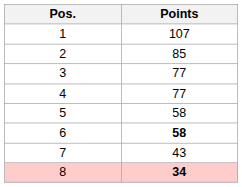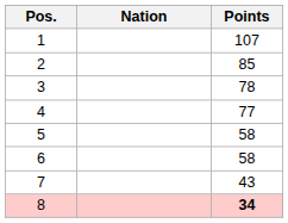 <table class="wikitable gauche" cellspacing="1" style="width:300px;">
 <tr style="text-align:center; background:#efefef;">
 <th style="width:70px;">Pos.</th>
+<th>Nation</th>
 <th style="width:70px;">Points</th>
 </tr>
 <tr style="vertical-align:top; text-align:center; background:#fff;">
 <td>1</td>
+<td style="text-align:left;"></td>
 <td>107</td>
 </tr>
 <tr style="vertical-align:top; text-align:center; background:#fff;">
 <td>2</td>
+<td style="text-align:left;"></td>
 <td>85</td>
 </tr>
 <tr style="vertical-align:top; text-align:center; background:#fff;">
 <td>3</td>
-<td>77</td>
+<td style="text-align:left;"></td>
+<td>78</td>
 </tr>
 <tr style="vertical-align:top; text-align:center; background:#fff;">
 <td>4</td>
+<td style="text-align:left;"></td>
 <td>77</td>
 </tr>
 <tr style="vertical-align:top; text-align:center; background:#fff;">
 <td>5</td>
+<td style="text-align:left;"></td>
 <td>58</td>
 </tr>
 <tr style="vertical-align:top; text-align:center; background:#fff;">
 <td>6</td>
-<td><strong>58</strong></td>
+<td style="text-align:left;"></td>
+<td>58</td>
 </tr>
 <tr style="vertical-align:top; text-align:center; background:#fff;">
 <td>7</td>
+<td style="text-align:left;"></td>
 <td>43</td>
 </tr>
 <tr style="vertical-align:top; text-align:center; background:#ffcccc;">
 <td>8</td>
+<td style="text-align:left;"></td>
 <td><strong>34</strong></td>
 </tr>
 </table>
